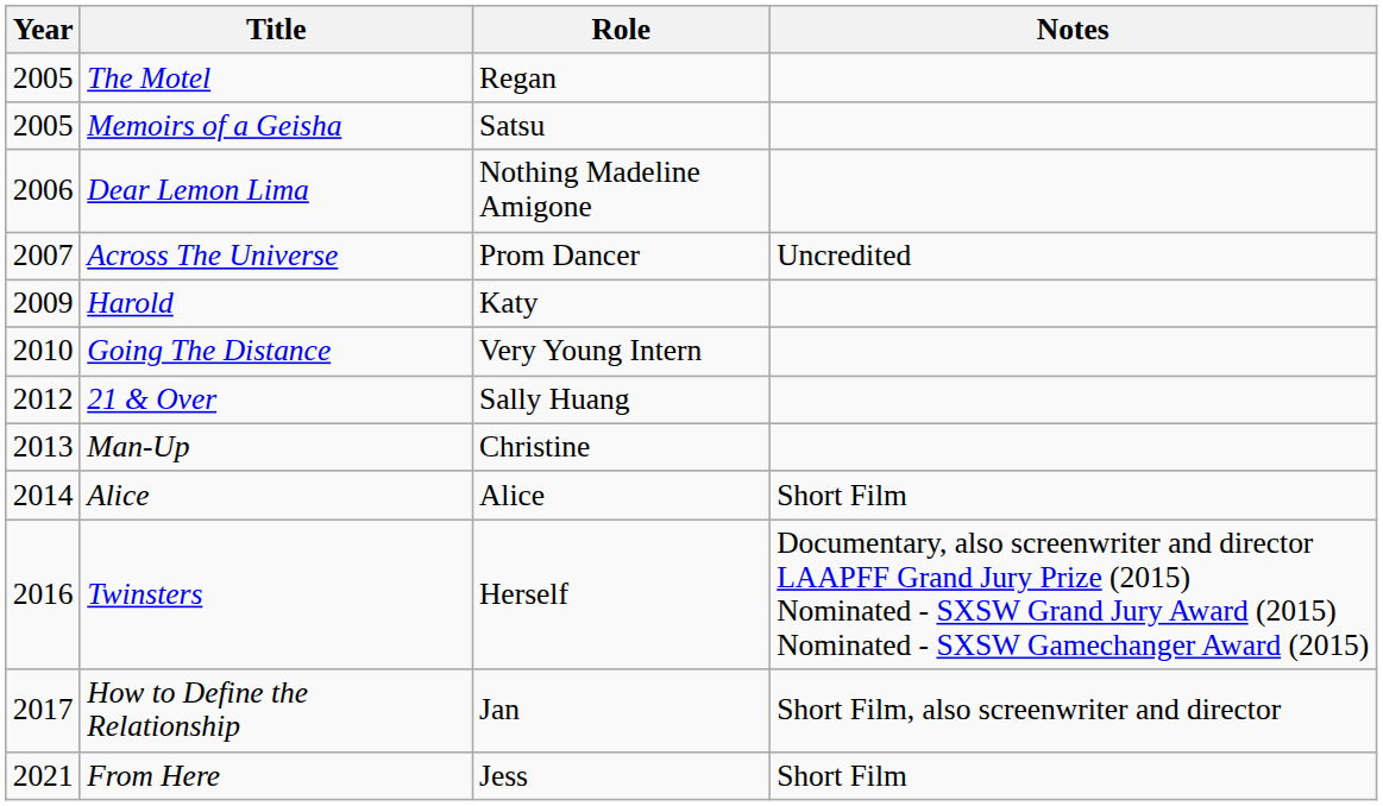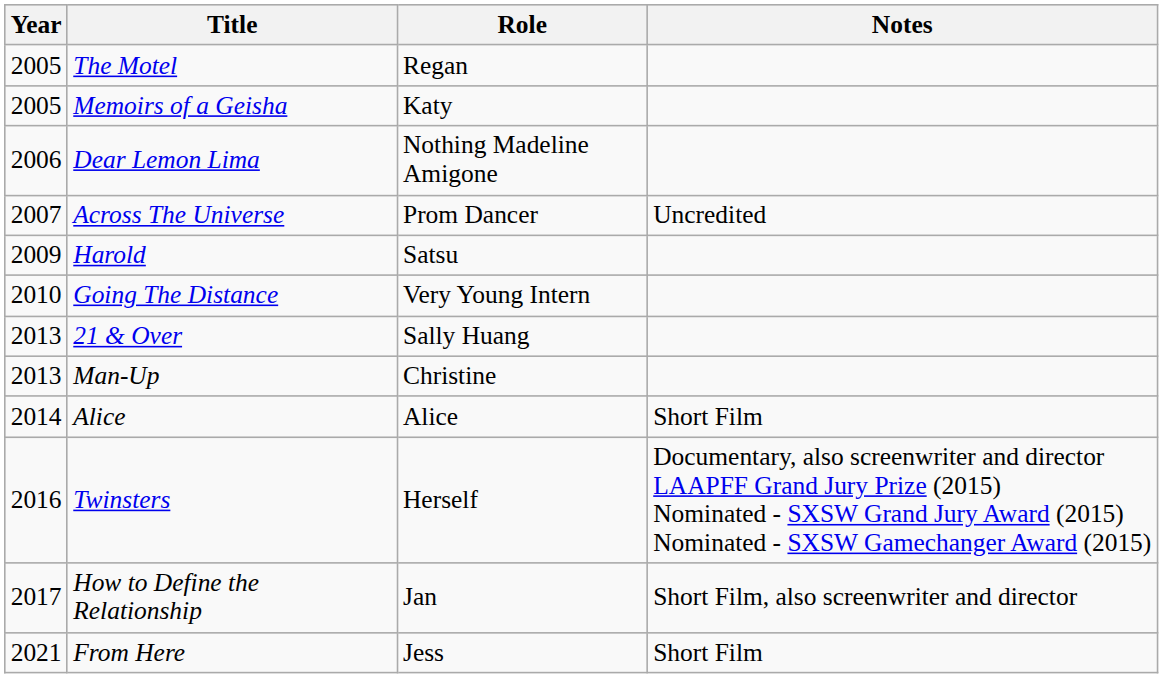 <table class="wikitable sortable">
 <tr>
 <th>Year</th>
 <th style="width:200px;">Title</th>
 <th style="width:150px;">Role</th>
 <th class="unsortable">Notes</th>
 </tr>
 <tr>
 <td>2005</td>
 <td><em><a href='#'>The Motel</a></em></td>
 <td>Regan</td>
 <td></td>
 </tr>
 <tr>
 <td>2005</td>
 <td><em><a href='#'>Memoirs of a Geisha</a></em></td>
-<td>Satsu</td>
+<td>Katy</td>
 <td></td>
 </tr>
 <tr>
 <td>2006</td>
 <td><em><a href='#'>Dear Lemon Lima</a></em></td>
 <td>Nothing Madeline Amigone</td>
 <td></td>
 </tr>
 <tr>
 <td>2007</td>
 <td><em><a href='#'>Across The Universe</a></em></td>
 <td>Prom Dancer</td>
 <td>Uncredited</td>
 </tr>
 <tr>
 <td>2009</td>
 <td><em><a href='#'>Harold</a></em></td>
-<td>Katy</td>
+<td>Satsu</td>
 <td></td>
 </tr>
 <tr>
 <td>2010</td>
 <td><em><a href='#'>Going The Distance</a></em></td>
 <td>Very Young Intern</td>
 <td></td>
 </tr>
 <tr>
-<td>2012</td>
+<td>2013</td>
 <td><em><a href='#'>21 & Over</a></em></td>
 <td>Sally Huang</td>
 <td></td>
 </tr>
 <tr>
 <td>2013</td>
 <td><em>Man-Up</em></td>
 <td>Christine</td>
 <td></td>
 </tr>
 <tr>
 <td>2014</td>
 <td><em>Alice</em></td>
 <td>Alice</td>
 <td>Short Film</td>
 </tr>
 <tr>
 <td>2016</td>
 <td><em><a href='#'>Twinsters</a></em></td>
 <td>Herself</td>
 <td>Documentary, also screenwriter and director<br><a href='#'> LAAPFF Grand Jury Prize</a> (2015)<br>Nominated - <a href='#'>SXSW Grand Jury Award</a> (2015)<br>Nominated - <a href='#'>SXSW Gamechanger Award</a> (2015)</td>
 </tr>
 <tr>
 <td>2017</td>
 <td><em>How to Define the Relationship</em></td>
 <td>Jan</td>
 <td>Short Film, also screenwriter and director</td>
 </tr>
 <tr>
 <td>2021</td>
 <td><em>From Here</em></td>
 <td>Jess</td>
 <td>Short Film</td>
 </tr>
 </table>
